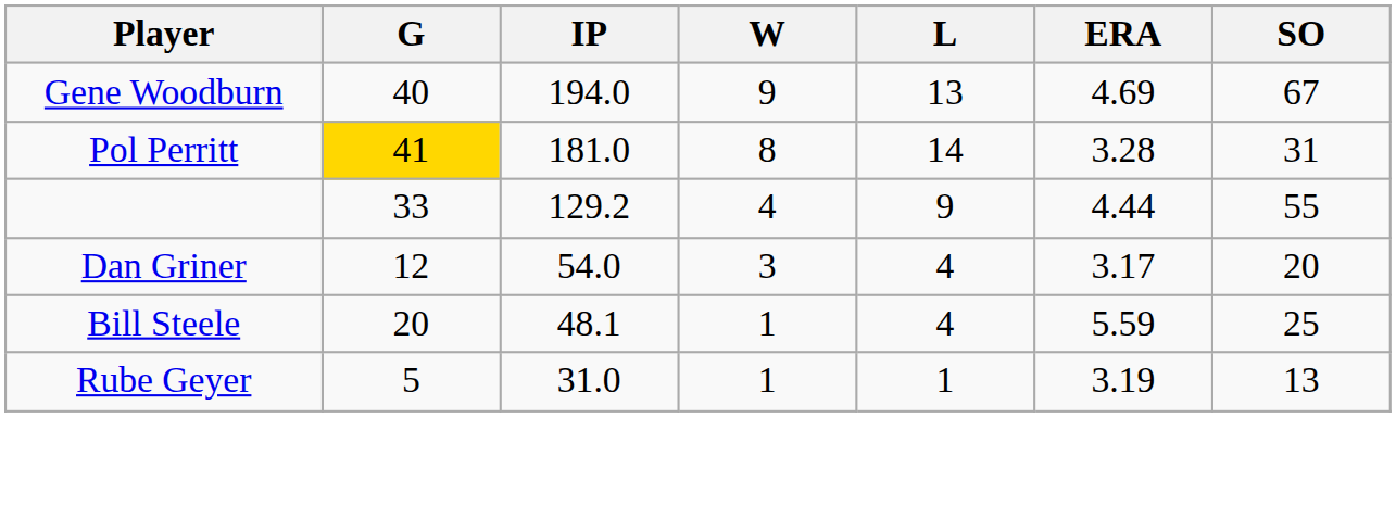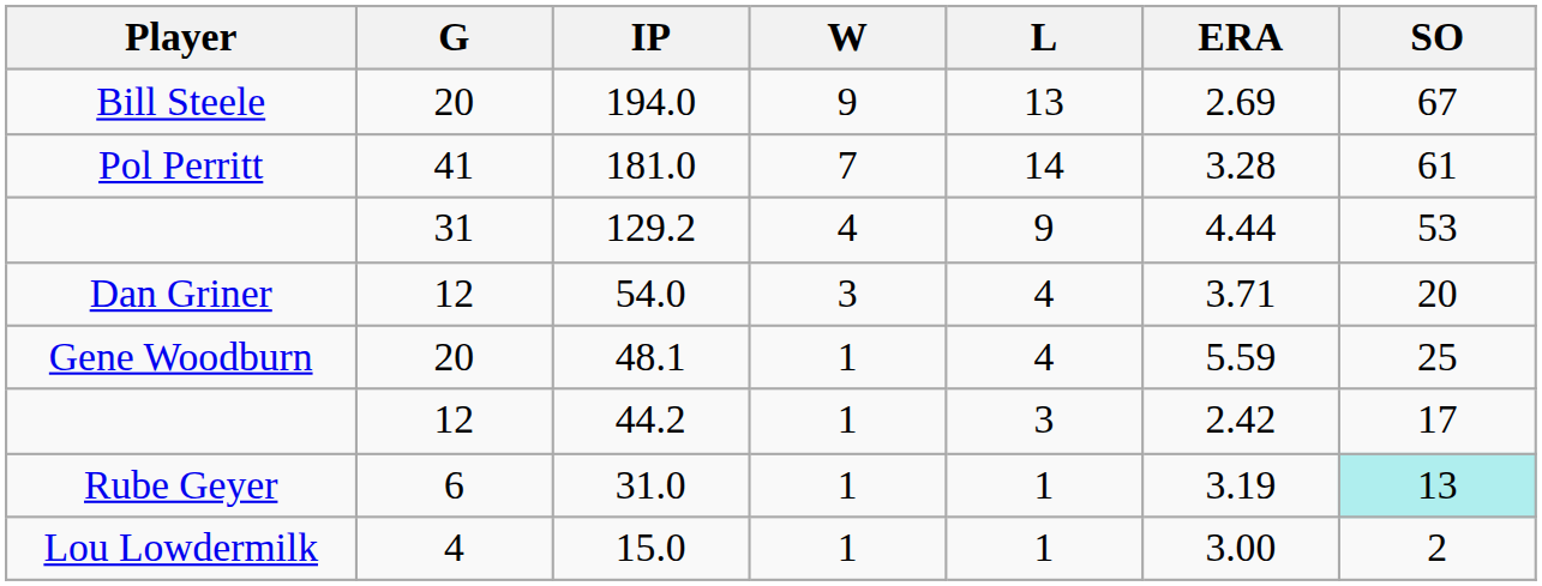 <table class="wikitable sortable">
 <tr>
 <th bgcolor="#DDDDFF" width="16%">Player</th>
 <th bgcolor="#DDDDFF" width="9%">G</th>
 <th bgcolor="#DDDDFF" width="9%">IP</th>
 <th bgcolor="#DDDDFF" width="9%">W</th>
 <th bgcolor="#DDDDFF" width="9%">L</th>
 <th bgcolor="#DDDDFF" width="9%">ERA</th>
 <th bgcolor="#DDDDFF" width="9%">SO</th>
 </tr>
 <tr align="center">
-<td><a href='#'>Gene Woodburn</a></td>
-<td>40</td>
+<td><a href='#'>Bill Steele</a></td>
+<td>20</td>
 <td>194.0</td>
 <td>9</td>
 <td>13</td>
-<td>4.69</td>
+<td>2.69</td>
 <td>67</td>
 </tr>
 <tr align=center>
 <td><a href='#'>Pol Perritt</a></td>
-<td style="background: gold;">41</td>
+<td>41</td>
 <td>181.0</td>
-<td>8</td>
+<td>7</td>
 <td>14</td>
 <td>3.28</td>
-<td>31</td>
+<td>61</td>
 </tr>
 <tr align=center>
 <td></td>
-<td>33</td>
+<td>31</td>
 <td>129.2</td>
 <td>4</td>
 <td>9</td>
 <td>4.44</td>
-<td>55</td>
+<td>53</td>
 </tr>
 <tr align="center">
 <td><a href='#'>Dan Griner</a></td>
 <td>12</td>
 <td>54.0</td>
 <td>3</td>
 <td>4</td>
-<td>3.17</td>
+<td>3.71</td>
 <td>20</td>
 </tr>
 <tr align=center>
-<td><a href='#'>Bill Steele</a></td>
+<td><a href='#'>Gene Woodburn</a></td>
 <td>20</td>
 <td>48.1</td>
 <td>1</td>
 <td>4</td>
 <td>5.59</td>
 <td>25</td>
 </tr>
+<tr align=center>
+<td></td>
+<td>12</td>
+<td>44.2</td>
+<td>1</td>
+<td>3</td>
+<td>2.42</td>
+<td>17</td>
+</tr>
 <tr align="center">
 <td><a href='#'>Rube Geyer</a></td>
-<td>5</td>
+<td>6</td>
 <td>31.0</td>
 <td>1</td>
 <td>1</td>
 <td>3.19</td>
-<td>13</td>
+<td style="background: paleturquoise;">13</td>
+</tr>
+<tr align=center>
+<td><a href='#'>Lou Lowdermilk</a></td>
+<td>4</td>
+<td>15.0</td>
+<td>1</td>
+<td>1</td>
+<td>3.00</td>
+<td>2</td>
 </tr>
 </table>
